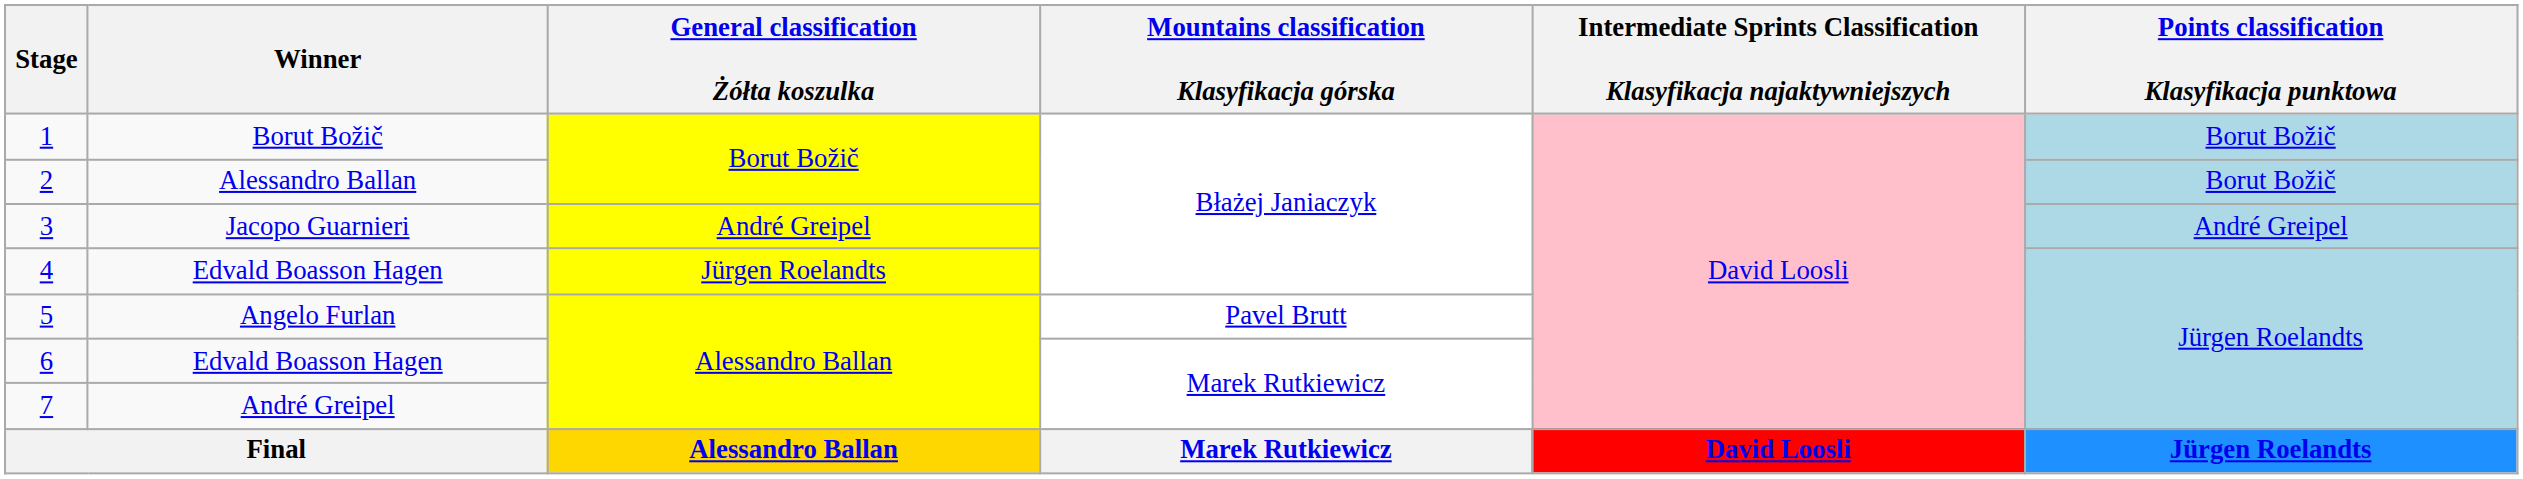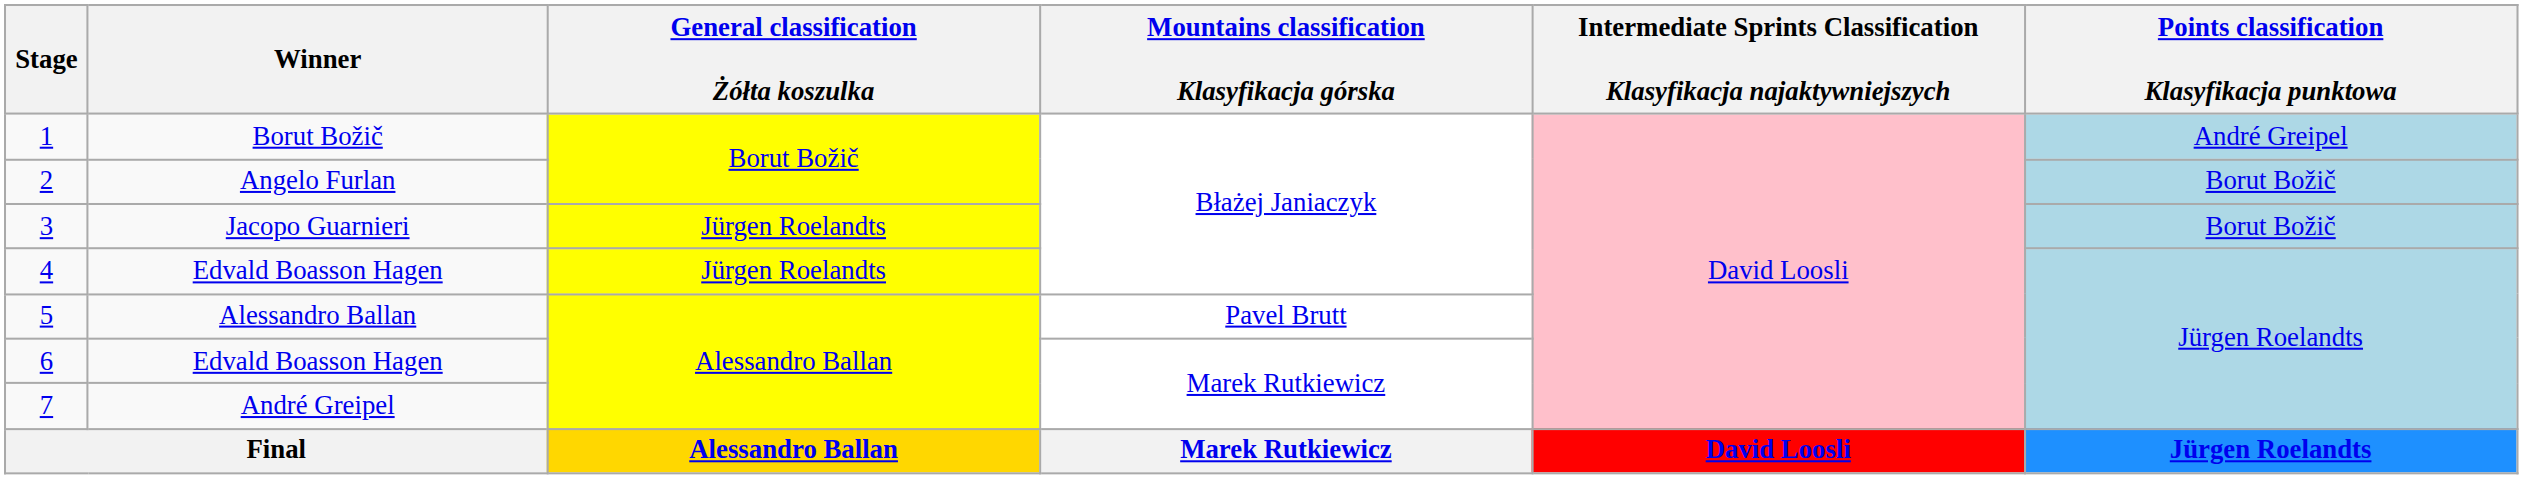 <table class="wikitable" style="text-align: center; font-size:smaller;">
 <tr style="background-color: #efefef;">
 <th width="1%">Stage</th>
 <th width="14%">Winner</th>
 <th width="15%"><a href='#'>General classification</a><br><br><em>Żółta koszulka</em></th>
 <th width="15%"><a href='#'>Mountains classification</a><br><br><em>Klasyfikacja górska</em></th>
 <th width="15%">Intermediate Sprints Classification<br><br><em>Klasyfikacja najaktywniejszych</em></th>
 <th width="15%"><a href='#'>Points classification</a><br><br><em>Klasyfikacja punktowa</em></th>
 </tr>
 <tr>
 <td><a href='#'>1</a></td>
 <td><a href='#'>Borut Božič</a></td>
 <td style="background:yellow;"     rowspan="2"><a href='#'>Borut Božič</a></td>
 <td style="background:white;" rowspan="4"><a href='#'>Błażej Janiaczyk</a></td>
 <td style="background:pink;"      rowspan="7"><a href='#'>David Loosli</a></td>
-<td style="background:lightblue;"      rowspan="1"><a href='#'>Borut Božič</a></td>
+<td style="background:lightblue;"      rowspan="1"><a href='#'>André Greipel</a></td>
 </tr>
 <tr>
 <td><a href='#'>2</a></td>
-<td><a href='#'>Alessandro Ballan</a></td>
+<td><a href='#'>Angelo Furlan</a></td>
 <td style="background:lightblue;"      rowspan="1"><a href='#'>Borut Božič</a></td>
 </tr>
 <tr>
 <td><a href='#'>3</a></td>
 <td><a href='#'>Jacopo Guarnieri</a></td>
-<td style="background:yellow;"     rowspan="1"><a href='#'>André Greipel</a></td>
-<td style="background:lightblue;"      rowspan="1"><a href='#'>André Greipel</a></td>
+<td style="background:yellow;"      rowspan="1"><a href='#'>Jürgen Roelandts</a></td>
+<td style="background:lightblue;"      rowspan="1"><a href='#'>Borut Božič</a></td>
 </tr>
 <tr>
 <td><a href='#'>4</a></td>
 <td><a href='#'>Edvald Boasson Hagen</a></td>
 <td style="background:yellow;"      rowspan="1"><a href='#'>Jürgen Roelandts</a></td>
 <td style="background:lightblue;"      rowspan="4"><a href='#'>Jürgen Roelandts</a></td>
 </tr>
 <tr>
 <td><a href='#'>5</a></td>
-<td><a href='#'>Angelo Furlan</a></td>
+<td><a href='#'>Alessandro Ballan</a></td>
 <td style="background:yellow;"      rowspan="3"><a href='#'>Alessandro Ballan</a></td>
 <td style="background:white;" rowspan="1"><a href='#'>Pavel Brutt</a></td>
 </tr>
 <tr>
 <td><a href='#'>6</a></td>
 <td><a href='#'>Edvald Boasson Hagen</a></td>
 <td style="background:white;" rowspan="2"><a href='#'>Marek Rutkiewicz</a></td>
 </tr>
 <tr>
 <td><a href='#'>7</a></td>
 <td><a href='#'>André Greipel</a></td>
 </tr>
 <tr>
 <th colspan=2><strong>Final</strong></th>
 <th style="background:gold;"     rowspan="1"><a href='#'>Alessandro Ballan</a></th>
 <th style="background:offwhite;" rowspan="1"><a href='#'>Marek Rutkiewicz</a></th>
 <th style="background:red;"      rowspan="1"><a href='#'>David Loosli</a></th>
 <th style="background:#1E90FF;"  rowspan="1"><a href='#'>Jürgen Roelandts</a></th>
 </tr>
 </table>
